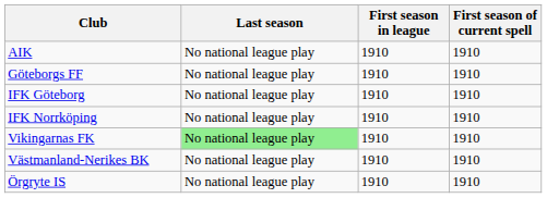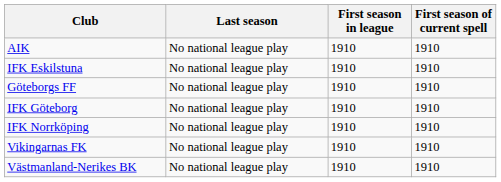 <table class="wikitable">
 <tr>
 <th style="width: 200px;">Club</th>
 <th style="width: 200px;">Last season</th>
 <th style="width: 100px;">First season<br>in league</th>
 <th style="width: 100px;">First season of<br>current spell</th>
 </tr>
 <tr>
 <td><a href='#'>AIK</a></td>
+<td>No national league play</td>
+<td>1910</td>
+<td>1910</td>
+</tr>
+<tr>
+<td><a href='#'>IFK Eskilstuna</a></td>
 <td>No national league play</td>
 <td>1910</td>
 <td>1910</td>
 </tr>
 <tr>
 <td><a href='#'>Göteborgs FF</a></td>
 <td>No national league play</td>
 <td>1910</td>
 <td>1910</td>
 </tr>
 <tr>
 <td><a href='#'>IFK Göteborg</a></td>
 <td>No national league play</td>
 <td>1910</td>
 <td>1910</td>
 </tr>
 <tr>
 <td><a href='#'>IFK Norrköping</a></td>
 <td>No national league play</td>
 <td>1910</td>
 <td>1910</td>
 </tr>
 <tr>
 <td><a href='#'>Vikingarnas FK</a></td>
-<td style="background: lightgreen;">No national league play</td>
+<td>No national league play</td>
 <td>1910</td>
 <td>1910</td>
 </tr>
 <tr>
 <td><a href='#'>Västmanland-Nerikes BK</a></td>
 <td>No national league play</td>
 <td>1910</td>
 <td>1910</td>
 </tr>
-<tr>
-<td><a href='#'>Örgryte IS</a></td>
-<td>No national league play</td>
-<td>1910</td>
-<td>1910</td>
-</tr>
 </table>
